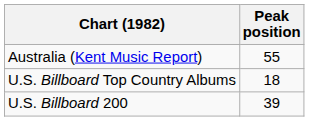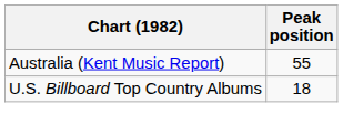 <table class="wikitable">
 <tr>
 <th>Chart (1982)</th>
 <th>Peak<br>position</th>
 </tr>
 <tr>
 <td>Australia (<a href='#'>Kent Music Report</a>)</td>
 <td align="center">55</td>
 </tr>
 <tr>
 <td>U.S. <em>Billboard</em> Top Country Albums</td>
 <td style="text-align:center;">18</td>
 </tr>
-<tr>
-<td>U.S. <em>Billboard</em> 200</td>
-<td style="text-align:center;">39</td>
-</tr>
 </table>
